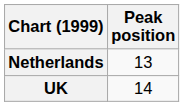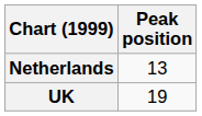 <table class="wikitable plainrowheaders" style="text-align:center">
 <tr>
 <th scope="col">Chart (1999)</th>
 <th scope="col">Peak<br>position</th>
 </tr>
 <tr>
 <th scope="row">Netherlands</th>
 <td>13</td>
 </tr>
 <tr>
 <th scope="row">UK</th>
-<td>14</td>
+<td>19</td>
 </tr>
 </table>
